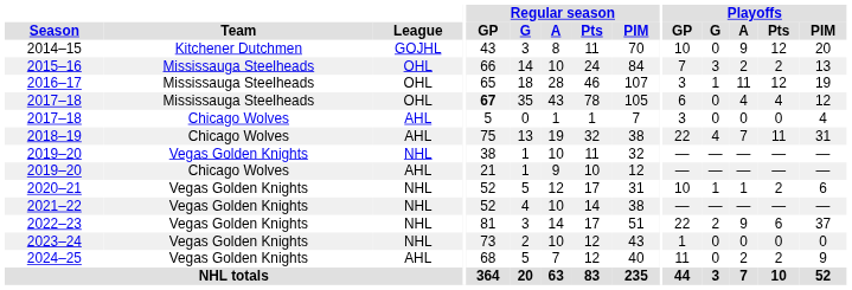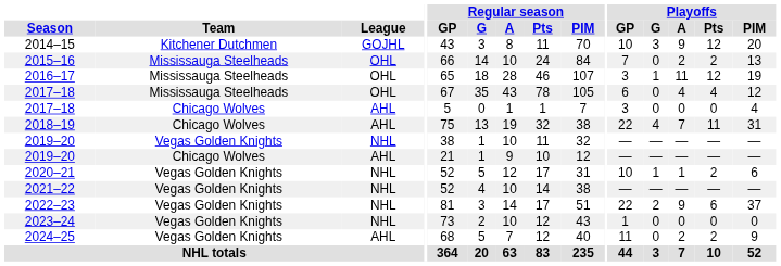 <table border="0" cellpadding="1" cellspacing="0" style="text-align:center; width:60em">
 <tr bgcolor="#e0e0e0">
 <th colspan="3" bgcolor="#ffffff"></th>
 <th rowspan="99" bgcolor="#ffffff"></th>
 <th colspan="5"><a href='#'>Regular season</a></th>
 <th rowspan="99" bgcolor="#ffffff"></th>
 <th colspan="5"><a href='#'>Playoffs</a></th>
 </tr>
 <tr bgcolor="#e0e0e0">
 <th><a href='#'>Season</a></th>
 <th>Team</th>
 <th>League</th>
 <th>GP</th>
 <th><a href='#'>G</a></th>
 <th><a href='#'>A</a></th>
 <th><a href='#'>Pts</a></th>
 <th><a href='#'>PIM</a></th>
 <th>GP</th>
 <th>G</th>
 <th>A</th>
 <th>Pts</th>
 <th>PIM</th>
 </tr>
 <tr>
 <td>2014–15</td>
 <td><a href='#'>Kitchener Dutchmen</a></td>
 <td><a href='#'>GOJHL</a></td>
 <td>43</td>
 <td>3</td>
 <td>8</td>
 <td>11</td>
 <td>70</td>
 <td>10</td>
-<td>0</td>
+<td>3</td>
 <td>9</td>
 <td>12</td>
 <td>20</td>
 </tr>
 <tr bgcolor="#f0f0f0">
 <td><a href='#'>2015–16</a></td>
 <td><a href='#'>Mississauga Steelheads</a></td>
 <td><a href='#'>OHL</a></td>
 <td>66</td>
 <td>14</td>
 <td>10</td>
 <td>24</td>
 <td>84</td>
 <td>7</td>
-<td>3</td>
+<td>0</td>
 <td>2</td>
 <td>2</td>
 <td>13</td>
 </tr>
 <tr>
 <td><a href='#'>2016–17</a></td>
 <td>Mississauga Steelheads</td>
 <td>OHL</td>
 <td>65</td>
 <td>18</td>
 <td>28</td>
 <td>46</td>
 <td>107</td>
 <td>3</td>
 <td>1</td>
 <td>11</td>
 <td>12</td>
 <td>19</td>
 </tr>
 <tr bgcolor="#f0f0f0">
 <td><a href='#'>2017–18</a></td>
 <td>Mississauga Steelheads</td>
 <td>OHL</td>
-<td><strong>67</strong></td>
+<td>67</td>
 <td>35</td>
 <td>43</td>
 <td>78</td>
 <td>105</td>
 <td>6</td>
 <td>0</td>
 <td>4</td>
 <td>4</td>
 <td>12</td>
 </tr>
 <tr>
 <td><a href='#'>2017–18</a></td>
 <td><a href='#'>Chicago Wolves</a></td>
 <td><a href='#'>AHL</a></td>
 <td>5</td>
 <td>0</td>
 <td>1</td>
 <td>1</td>
 <td>7</td>
 <td>3</td>
 <td>0</td>
 <td>0</td>
 <td>0</td>
 <td>4</td>
 </tr>
 <tr bgcolor="#f0f0f0">
 <td><a href='#'>2018–19</a></td>
 <td>Chicago Wolves</td>
 <td>AHL</td>
 <td>75</td>
 <td>13</td>
 <td>19</td>
 <td>32</td>
 <td>38</td>
 <td>22</td>
 <td>4</td>
 <td>7</td>
 <td>11</td>
 <td>31</td>
 </tr>
 <tr>
 <td><a href='#'>2019–20</a></td>
 <td><a href='#'>Vegas Golden Knights</a></td>
 <td><a href='#'>NHL</a></td>
 <td>38</td>
 <td>1</td>
 <td>10</td>
 <td>11</td>
 <td>32</td>
 <td>—</td>
 <td>—</td>
 <td>—</td>
 <td>—</td>
 <td>—</td>
 </tr>
 <tr bgcolor="#f0f0f0">
 <td><a href='#'>2019–20</a></td>
 <td>Chicago Wolves</td>
 <td>AHL</td>
 <td>21</td>
 <td>1</td>
 <td>9</td>
 <td>10</td>
 <td>12</td>
 <td>—</td>
 <td>—</td>
 <td>—</td>
 <td>—</td>
 <td>—</td>
 </tr>
 <tr>
 <td><a href='#'>2020–21</a></td>
 <td>Vegas Golden Knights</td>
 <td>NHL</td>
 <td>52</td>
 <td>5</td>
 <td>12</td>
 <td>17</td>
 <td>31</td>
 <td>10</td>
 <td>1</td>
 <td>1</td>
 <td>2</td>
 <td>6</td>
 </tr>
 <tr bgcolor="#f0f0f0">
 <td><a href='#'>2021–22</a></td>
 <td>Vegas Golden Knights</td>
 <td>NHL</td>
 <td>52</td>
 <td>4</td>
 <td>10</td>
 <td>14</td>
 <td>38</td>
 <td>—</td>
 <td>—</td>
 <td>—</td>
 <td>—</td>
 <td>—</td>
 </tr>
 <tr>
 <td><a href='#'>2022–23</a></td>
 <td>Vegas Golden Knights</td>
 <td>NHL</td>
 <td>81</td>
 <td>3</td>
 <td>14</td>
 <td>17</td>
 <td>51</td>
 <td>22</td>
 <td>2</td>
 <td>9</td>
 <td>6</td>
 <td>37</td>
 </tr>
 <tr bgcolor="#f0f0f0">
 <td><a href='#'>2023–24</a></td>
 <td>Vegas Golden Knights</td>
 <td>NHL</td>
 <td>73</td>
 <td>2</td>
 <td>10</td>
 <td>12</td>
 <td>43</td>
 <td>1</td>
 <td>0</td>
 <td>0</td>
 <td>0</td>
 <td>0</td>
 </tr>
 <tr>
 <td><a href='#'>2024–25</a></td>
 <td>Vegas Golden Knights</td>
 <td>AHL</td>
 <td>68</td>
 <td>5</td>
 <td>7</td>
 <td>12</td>
 <td>40</td>
 <td>11</td>
 <td>0</td>
 <td>2</td>
 <td>2</td>
 <td>9</td>
 </tr>
 <tr bgcolor="#e0e0e0">
 <th colspan="3">NHL totals</th>
 <th>364</th>
 <th>20</th>
 <th>63</th>
 <th>83</th>
 <th>235</th>
 <th>44</th>
 <th>3</th>
 <th>7</th>
 <th>10</th>
 <th>52</th>
 </tr>
 </table>
